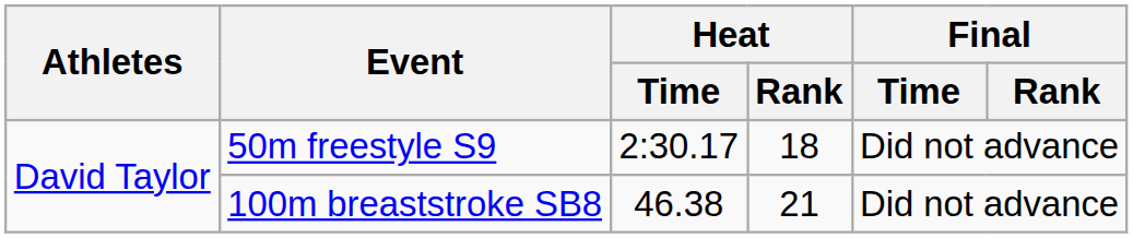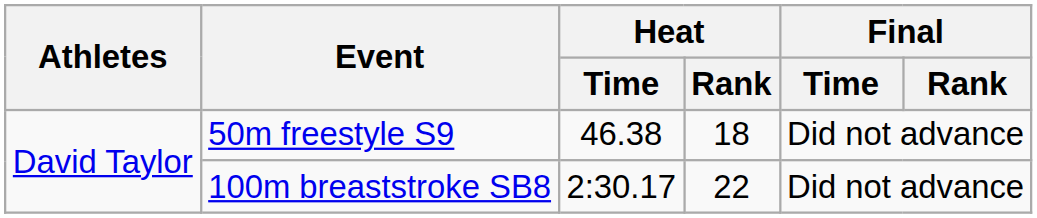 <table class=wikitable style="font-size:90%">
 <tr>
 <th rowspan="2">Athletes</th>
 <th rowspan="2">Event</th>
 <th colspan="2">Heat</th>
 <th colspan="2">Final</th>
 </tr>
 <tr>
 <th>Time</th>
 <th>Rank</th>
 <th>Time</th>
 <th>Rank</th>
 </tr>
 <tr align=center>
 <td align=left rowspan=2><a href='#'>David Taylor</a></td>
 <td align=left><a href='#'>50m freestyle S9</a></td>
-<td>2:30.17</td>
+<td>46.38</td>
 <td>18</td>
 <td colspan=2>Did not advance</td>
 </tr>
 <tr align=center>
 <td align=left><a href='#'>100m breaststroke SB8</a></td>
-<td>46.38</td>
-<td>21</td>
+<td>2:30.17</td>
+<td>22</td>
 <td colspan=2>Did not advance</td>
 </tr>
 </table>
